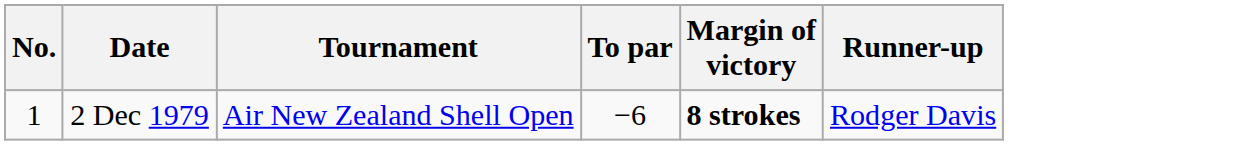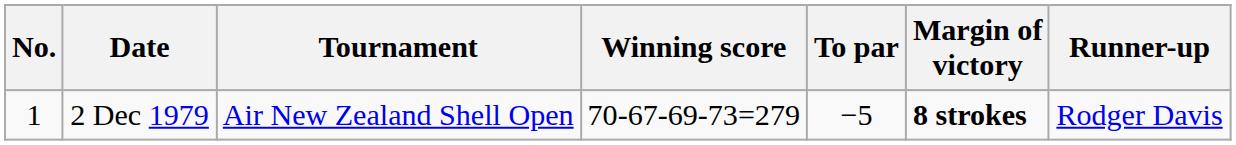 <table class="wikitable" style="font-size:95%;">
 <tr>
 <th>No.</th>
 <th>Date</th>
 <th>Tournament</th>
+<th>Winning score</th>
 <th>To par</th>
 <th>Margin of<br>victory</th>
 <th>Runner-up</th>
 </tr>
 <tr>
 <td align=center>1</td>
 <td align=right>2 Dec <a href='#'>1979</a></td>
 <td><a href='#'>Air New Zealand Shell Open</a></td>
-<td align=center>−6</td>
+<td>70-67-69-73=279</td>
+<td align=center>−5</td>
 <td><strong>8 strokes</strong></td>
 <td> <a href='#'>Rodger Davis</a></td>
 </tr>
 </table>
